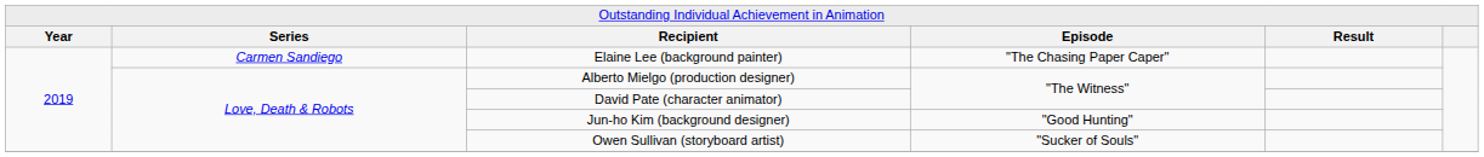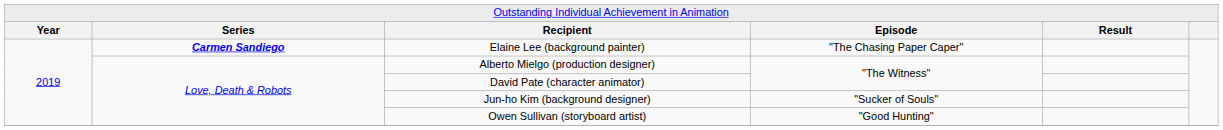 <table class="wikitable plainrowheaders" style="font-size: 100%" width=90%>
 <tr>
 <td style="background: #ececec; color:grey; text-align:center;" colspan="10"><a href='#'>Outstanding Individual Achievement in Animation</a></td>
 </tr>
 <tr>
 <th width="6%">Year</th>
 <th width="20%">Series</th>
 <th width="25%">Recipient</th>
 <th width="20%">Episode</th>
 <th width="10%">Result</th>
 <th width="2%"></th>
 </tr>
 <tr>
 <td style="text-align:center;" rowspan="5"><a href='#'>2019</a></td>
-<td style="text-align:center;"><em><a href='#'>Carmen Sandiego</a></em></td>
+<td style="text-align:center;"><strong><em><a href='#'>Carmen Sandiego</a></em></strong></td>
 <td style="text-align:center;">Elaine Lee (background painter)</td>
 <td style="text-align:center;">"The Chasing Paper Caper"</td>
 <td></td>
 <td style="text-align:center;" rowspan="5"></td>
 </tr>
 <tr>
 <td style="text-align:center;" rowspan="4"><em><a href='#'>Love, Death & Robots</a></em></td>
 <td style="text-align:center;">Alberto Mielgo (production designer)</td>
 <td style="text-align:center;" rowspan="2">"The Witness"</td>
 <td></td>
 </tr>
 <tr>
 <td style="text-align:center;">David Pate (character animator)</td>
 <td></td>
 </tr>
 <tr>
 <td style="text-align:center;">Jun-ho Kim (background designer)</td>
-<td style="text-align:center;">"Good Hunting"</td>
+<td style="text-align:center;">"Sucker of Souls"</td>
 <td></td>
 </tr>
 <tr>
 <td style="text-align:center;">Owen Sullivan (storyboard artist)</td>
-<td style="text-align:center;">"Sucker of Souls"</td>
+<td style="text-align:center;">"Good Hunting"</td>
 <td></td>
 </tr>
 <tr>
 </tr>
 </table>
